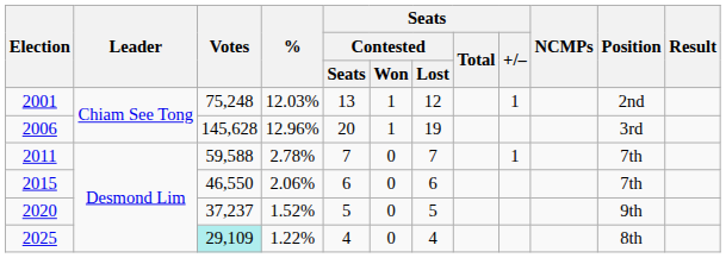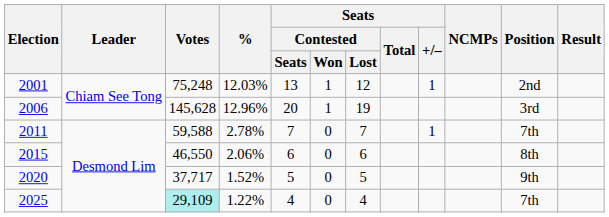 <table class=wikitable style="text-align: center;">
 <tr>
 <th rowspan=3>Election</th>
 <th rowspan=3>Leader</th>
 <th rowspan=3>Votes</th>
 <th rowspan=3>%</th>
 <th colspan=5>Seats</th>
 <th rowspan=3>NCMPs</th>
 <th rowspan=3>Position</th>
 <th rowspan=3>Result</th>
 </tr>
 <tr>
 <th colspan=3>Contested</th>
 <th rowspan=2>Total</th>
 <th rowspan=2>+/–</th>
 </tr>
 <tr>
 <th>Seats</th>
 <th>Won</th>
 <th>Lost</th>
 </tr>
 <tr>
 <td><a href='#'>2001</a></td>
 <td rowspan=2><a href='#'>Chiam See Tong</a></td>
 <td>75,248</td>
 <td>12.03%</td>
 <td>13</td>
 <td>1</td>
 <td>12</td>
 <td></td>
 <td> 1</td>
 <td></td>
 <td> 2nd</td>
 <td></td>
 </tr>
 <tr>
 <td><a href='#'>2006</a></td>
 <td>145,628</td>
 <td>12.96%</td>
 <td>20</td>
 <td>1</td>
 <td>19</td>
 <td></td>
 <td></td>
 <td></td>
 <td> 3rd</td>
 <td></td>
 </tr>
 <tr>
 <td><a href='#'>2011</a></td>
 <td rowspan=4><a href='#'>Desmond Lim</a></td>
 <td>59,588</td>
 <td>2.78%</td>
 <td>7</td>
 <td>0</td>
 <td>7</td>
 <td></td>
 <td> 1</td>
 <td></td>
 <td> 7th</td>
 <td></td>
 </tr>
 <tr>
 <td><a href='#'>2015</a></td>
 <td>46,550</td>
 <td>2.06%</td>
 <td>6</td>
 <td>0</td>
 <td>6</td>
 <td></td>
 <td></td>
 <td></td>
-<td> 7th</td>
+<td> 8th</td>
 <td></td>
 </tr>
 <tr>
 <td><a href='#'>2020</a></td>
-<td>37,237</td>
+<td>37,717</td>
 <td>1.52%</td>
 <td>5</td>
 <td>0</td>
 <td>5</td>
 <td></td>
 <td></td>
 <td></td>
 <td> 9th</td>
 <td></td>
 </tr>
 <tr>
 <td><a href='#'>2025</a></td>
 <td style="background: paleturquoise;">29,109</td>
 <td>1.22%</td>
 <td>4</td>
 <td>0</td>
 <td>4</td>
 <td></td>
 <td></td>
 <td></td>
-<td> 8th</td>
+<td> 7th</td>
 <td></td>
 </tr>
 </table>
